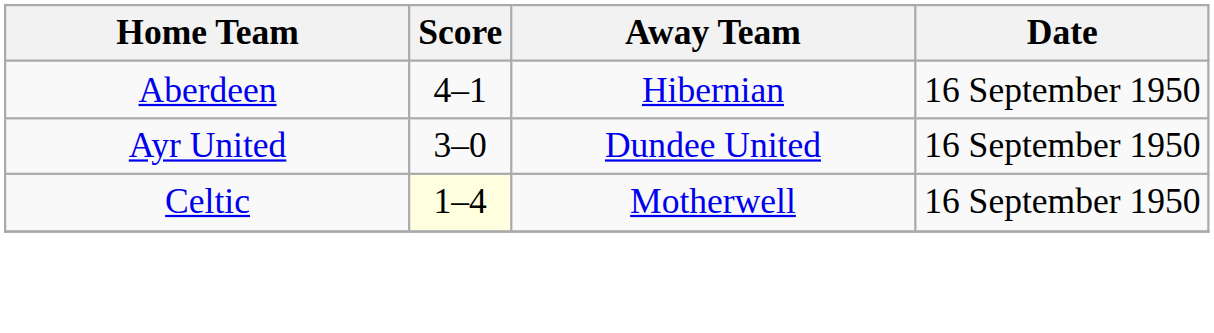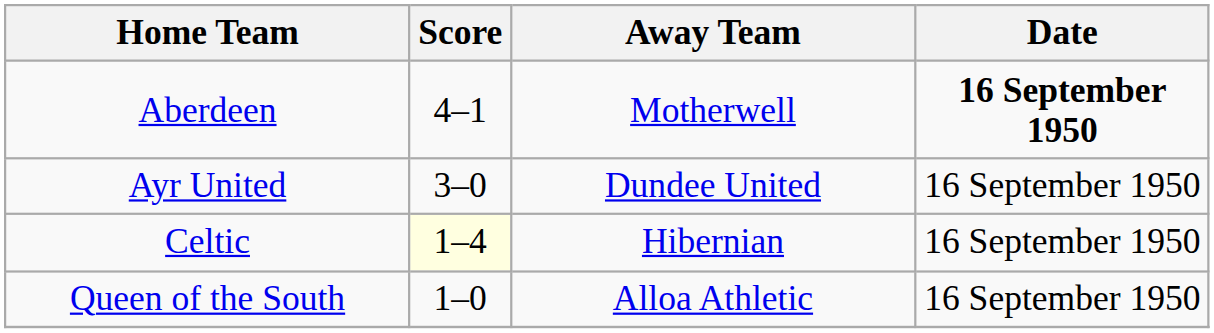 <table class="wikitable" style="text-align:center;">
 <tr>
 <th width=175>Home Team</th>
 <th width=20>Score</th>
 <th width=175>Away Team</th>
 <th width= 125>Date</th>
 </tr>
 <tr>
 <td><a href='#'>Aberdeen</a></td>
 <td>4–1</td>
-<td><a href='#'>Hibernian</a></td>
-<td>16 September 1950</td>
+<td><a href='#'>Motherwell</a></td>
+<td><strong>16 September 1950</strong></td>
 </tr>
 <tr>
 <td><a href='#'>Ayr United</a></td>
 <td>3–0</td>
 <td><a href='#'>Dundee United</a></td>
 <td>16 September 1950</td>
 </tr>
 <tr>
 <td><a href='#'>Celtic</a></td>
 <td style="background: lightyellow;">1–4</td>
-<td><a href='#'>Motherwell</a></td>
+<td><a href='#'>Hibernian</a></td>
+<td>16 September 1950</td>
+</tr>
+<tr>
+<td><a href='#'>Queen of the South</a></td>
+<td>1–0</td>
+<td><a href='#'>Alloa Athletic</a></td>
 <td>16 September 1950</td>
 </tr>
 <tr>
 </tr>
 </table>
